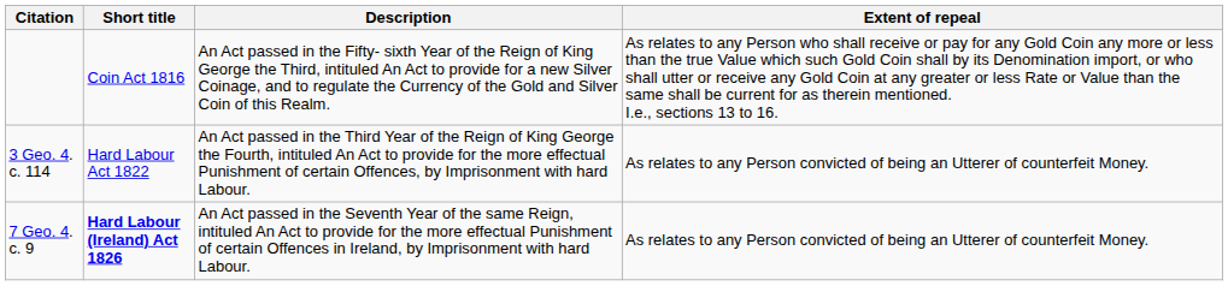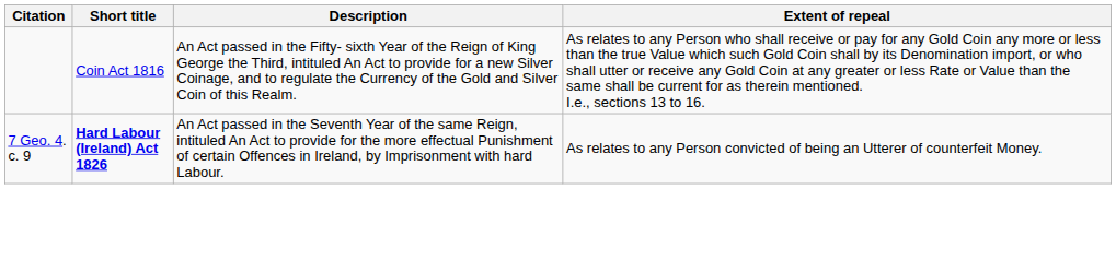 <table class="wikitable">
 <tr>
 <th>Citation</th>
 <th>Short title</th>
 <th>Description</th>
 <th>Extent of repeal</th>
 </tr>
 <tr>
 <td></td>
 <td><a href='#'>Coin Act 1816</a></td>
 <td>An Act passed in the Fifty- sixth Year of the Reign of King George the Third, intituled An Act to provide for a new Silver Coinage, and to regulate the Currency of the Gold and Silver Coin of this Realm.</td>
 <td>As relates to any Person who shall receive or pay for any Gold Coin any more or less than the true Value which such Gold Coin shall by its Denomination import, or who shall utter or receive any Gold Coin at any greater or less Rate or Value than the same shall be current for as therein mentioned.<br>I.e., sections 13 to 16.</td>
 </tr>
 <tr>
-<td><a href='#'>3 Geo. 4</a>. c. 114</td>
-<td><a href='#'>Hard Labour Act 1822</a></td>
-<td>An Act passed in the Third Year of the Reign of King George the Fourth, intituled An Act to provide for the more effectual Punishment of certain Offences, by Imprisonment with hard Labour.</td>
-<td>As relates to any Person convicted of being an Utterer of counterfeit Money.</td>
-</tr>
-<tr>
 <td><a href='#'>7 Geo. 4</a>. c. 9</td>
 <td><strong><a href='#'>Hard Labour (Ireland) Act 1826</a></strong></td>
 <td>An Act passed in the Seventh Year of the same Reign, intituled An Act to provide for the more effectual Punishment of certain Offences in Ireland, by Imprisonment with hard Labour.</td>
 <td>As relates to any Person convicted of being an Utterer of counterfeit Money.</td>
 </tr>
 </table>
